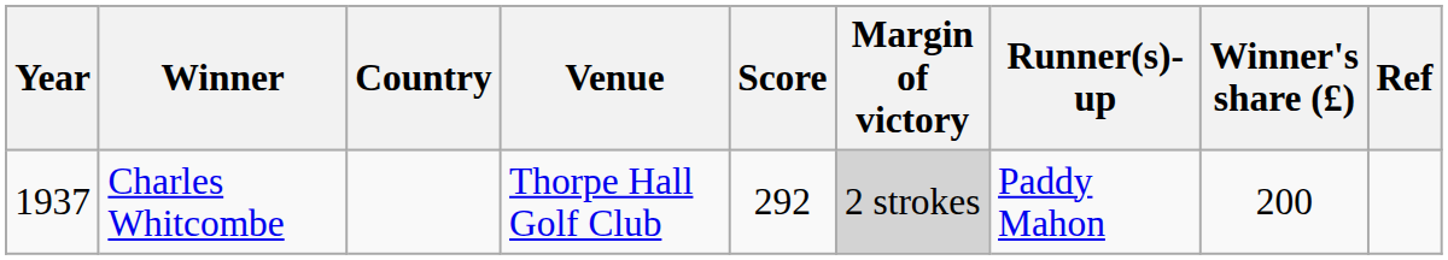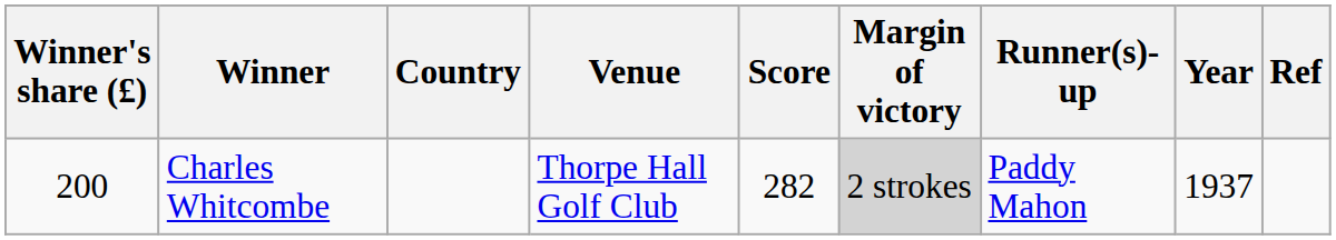 <table class="wikitable">
 <tr>
-<th>Year</th>
+<th>Winner's<br>share (£)</th>
 <th>Winner</th>
 <th>Country</th>
 <th>Venue</th>
 <th>Score</th>
 <th>Margin<br>of victory</th>
 <th>Runner(s)-up</th>
-<th>Winner's<br>share (£)</th>
+<th>Year</th>
 <th>Ref</th>
 </tr>
 <tr>
-<td>1937</td>
+<td align=center>200</td>
 <td><a href='#'>Charles Whitcombe</a></td>
 <td></td>
 <td><a href='#'>Thorpe Hall Golf Club</a></td>
-<td align=center>292</td>
+<td align=center>282</td>
 <td style="background: lightgrey;">2 strokes</td>
 <td> <a href='#'>Paddy Mahon</a></td>
-<td align=center>200</td>
+<td>1937</td>
 <td></td>
 </tr>
 </table>
